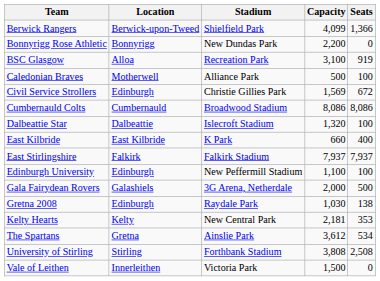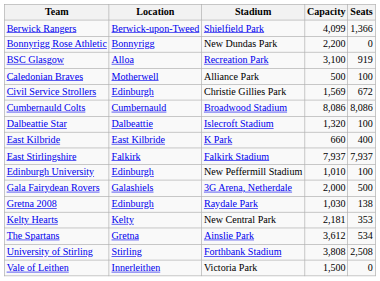 <table class="wikitable sortable">
 <tr>
 <th>Team</th>
 <th>Location</th>
 <th>Stadium</th>
 <th data-sort-type="number">Capacity</th>
 <th data-sort-type="number">Seats</th>
 </tr>
 <tr>
 <td><a href='#'>Berwick Rangers</a></td>
 <td><a href='#'>Berwick-upon-Tweed</a></td>
 <td><a href='#'>Shielfield Park</a></td>
 <td align=right>4,099</td>
 <td align=right>1,366</td>
 </tr>
 <tr>
 <td><a href='#'>Bonnyrigg Rose Athletic</a></td>
 <td><a href='#'>Bonnyrigg</a></td>
 <td>New Dundas Park</td>
 <td align=right>2,200</td>
 <td align=right>0</td>
 </tr>
 <tr>
 <td><a href='#'>BSC Glasgow</a></td>
 <td><a href='#'>Alloa</a></td>
 <td><a href='#'>Recreation Park</a></td>
 <td align=right>3,100</td>
 <td align=right>919</td>
 </tr>
 <tr>
 <td><a href='#'>Caledonian Braves</a></td>
 <td><a href='#'>Motherwell</a></td>
 <td>Alliance Park</td>
 <td align=right>500</td>
 <td align=right>100</td>
 </tr>
 <tr>
 <td><a href='#'>Civil Service Strollers</a></td>
 <td><a href='#'>Edinburgh</a></td>
 <td>Christie Gillies Park</td>
 <td align=right>1,569</td>
 <td align=right>672</td>
 </tr>
 <tr>
 <td><a href='#'>Cumbernauld Colts</a></td>
 <td><a href='#'>Cumbernauld</a></td>
 <td><a href='#'>Broadwood Stadium</a></td>
 <td align=right>8,086</td>
 <td align=right>8,086</td>
 </tr>
 <tr>
 <td><a href='#'>Dalbeattie Star</a></td>
 <td><a href='#'>Dalbeattie</a></td>
 <td><a href='#'>Islecroft Stadium</a></td>
 <td align=right>1,320</td>
 <td align=right>100</td>
 </tr>
 <tr>
 <td><a href='#'>East Kilbride</a></td>
 <td><a href='#'>East Kilbride</a></td>
 <td><a href='#'>K Park</a></td>
 <td align=right>660</td>
 <td align=right>400</td>
 </tr>
 <tr>
 <td><a href='#'>East Stirlingshire</a></td>
 <td><a href='#'>Falkirk</a></td>
 <td><a href='#'>Falkirk Stadium</a></td>
 <td align=right>7,937</td>
 <td align=right>7,937</td>
 </tr>
 <tr>
 <td><a href='#'>Edinburgh University</a></td>
 <td><a href='#'>Edinburgh</a></td>
 <td>New Peffermill Stadium</td>
-<td align=right>1,100</td>
+<td align=right>1,010</td>
 <td align=right>100</td>
 </tr>
 <tr>
 <td><a href='#'>Gala Fairydean Rovers</a></td>
 <td><a href='#'>Galashiels</a></td>
 <td><a href='#'>3G Arena, Netherdale</a></td>
 <td align=right>2,000</td>
 <td align=right>500</td>
 </tr>
 <tr>
 <td><a href='#'>Gretna 2008</a></td>
 <td><a href='#'>Edinburgh</a></td>
 <td><a href='#'>Raydale Park</a></td>
 <td align=right>1,030</td>
 <td align=right>138</td>
 </tr>
 <tr>
 <td><a href='#'>Kelty Hearts</a></td>
 <td><a href='#'>Kelty</a></td>
 <td>New Central Park</td>
 <td align=right>2,181</td>
 <td align=right>353</td>
 </tr>
 <tr>
 <td><a href='#'>The Spartans</a></td>
 <td><a href='#'>Gretna</a></td>
 <td><a href='#'>Ainslie Park</a></td>
 <td align=right>3,612</td>
 <td align=right>534</td>
 </tr>
 <tr>
 <td><a href='#'>University of Stirling</a></td>
 <td><a href='#'>Stirling</a></td>
 <td><a href='#'>Forthbank Stadium</a></td>
 <td align=right>3,808</td>
 <td align=right>2,508</td>
 </tr>
 <tr>
 <td><a href='#'>Vale of Leithen</a></td>
 <td><a href='#'>Innerleithen</a></td>
 <td>Victoria Park</td>
 <td align=right>1,500</td>
 <td align=right>0</td>
 </tr>
 </table>
